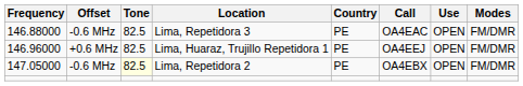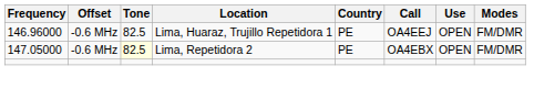 <table class="wikitable">
 <tr>
 <th>Frequency</th>
 <th>Offset</th>
 <th>Tone</th>
 <th>Location</th>
 <th>Country</th>
 <th>Call</th>
 <th>Use</th>
 <th>Modes</th>
 </tr>
 <tr>
-<td>146.88000</td>
+<td>146.96000</td>
 <td>-0.6 MHz</td>
-<td>82.5</td>
-<td>Lima, Repetidora 3</td>
-<td>PE</td>
-<td>OA4EAC</td>
-<td>OPEN</td>
-<td>FM/DMR</td>
-</tr>
-<tr>
-<td>146.96000</td>
-<td>+0.6 MHz</td>
 <td>82.5</td>
 <td>Lima, Huaraz, Trujillo Repetidora 1</td>
 <td>PE</td>
 <td>OA4EEJ</td>
 <td>OPEN</td>
 <td>FM/DMR</td>
 </tr>
 <tr>
 <td>147.05000</td>
 <td>-0.6 MHz</td>
 <td style="background: lightyellow;">82.5</td>
 <td>Lima, Repetidora 2</td>
 <td>PE</td>
 <td>OA4EBX</td>
 <td>OPEN</td>
 <td>FM/DMR</td>
 </tr>
 <tr>
 <td></td>
 <td></td>
 <td></td>
 <td></td>
 <td></td>
 <td></td>
 <td></td>
 <td></td>
 </tr>
 </table>
